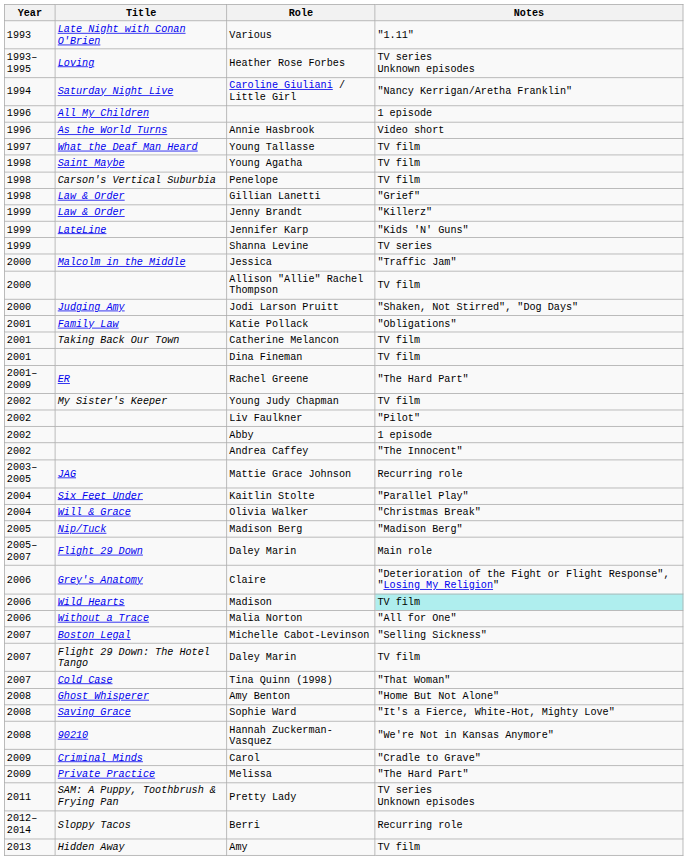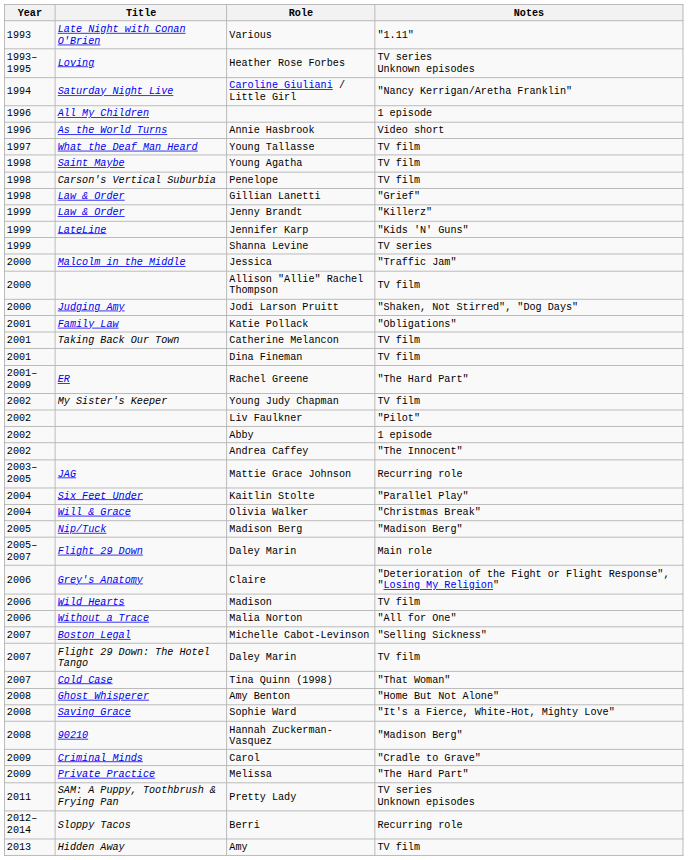 <table class="wikitable sortable">
 <tr>
 <th>Year</th>
 <th>Title</th>
 <th>Role</th>
 <th class="unsortable">Notes</th>
 </tr>
 <tr>
 <td>1993</td>
 <td><em><a href='#'>Late Night with Conan O'Brien</a></em></td>
 <td>Various</td>
 <td>"1.11"</td>
 </tr>
 <tr>
 <td>1993–1995</td>
 <td><em><a href='#'>Loving</a></em></td>
 <td>Heather Rose Forbes</td>
 <td>TV series<br>Unknown episodes</td>
 </tr>
 <tr>
 <td>1994</td>
 <td><em><a href='#'>Saturday Night Live</a></em></td>
 <td><a href='#'>Caroline Giuliani</a> / Little Girl</td>
 <td>"Nancy Kerrigan/Aretha Franklin"</td>
 </tr>
 <tr>
 <td>1996</td>
 <td><em><a href='#'>All My Children</a></em></td>
 <td></td>
 <td>1 episode</td>
 </tr>
 <tr>
 <td>1996</td>
 <td><em><a href='#'>As the World Turns</a></em></td>
 <td>Annie Hasbrook</td>
 <td>Video short</td>
 </tr>
 <tr>
 <td>1997</td>
 <td><em><a href='#'>What the Deaf Man Heard</a></em></td>
 <td>Young Tallasse</td>
 <td>TV film</td>
 </tr>
 <tr>
 <td>1998</td>
 <td><em><a href='#'>Saint Maybe</a></em></td>
 <td>Young Agatha</td>
 <td>TV film</td>
 </tr>
 <tr>
 <td>1998</td>
 <td><em>Carson's Vertical Suburbia</em></td>
 <td>Penelope</td>
 <td>TV film</td>
 </tr>
 <tr>
 <td>1998</td>
 <td><em><a href='#'>Law & Order</a></em></td>
 <td>Gillian Lanetti</td>
 <td>"Grief"</td>
 </tr>
 <tr>
 <td>1999</td>
 <td><em><a href='#'>Law & Order</a></em></td>
 <td>Jenny Brandt</td>
 <td>"Killerz"</td>
 </tr>
 <tr>
 <td>1999</td>
 <td><em><a href='#'>LateLine</a></em></td>
 <td>Jennifer Karp</td>
 <td>"Kids 'N' Guns"</td>
 </tr>
 <tr>
 <td>1999</td>
 <td><em></em></td>
 <td>Shanna Levine</td>
 <td>TV series</td>
 </tr>
 <tr>
 <td>2000</td>
 <td><em><a href='#'>Malcolm in the Middle</a></em></td>
 <td>Jessica</td>
 <td>"Traffic Jam"</td>
 </tr>
 <tr>
 <td>2000</td>
 <td><em></em></td>
 <td>Allison "Allie" Rachel Thompson</td>
 <td>TV film</td>
 </tr>
 <tr>
 <td>2000</td>
 <td><em><a href='#'>Judging Amy</a></em></td>
 <td>Jodi Larson Pruitt</td>
 <td>"Shaken, Not Stirred", "Dog Days"</td>
 </tr>
 <tr>
 <td>2001</td>
 <td><em><a href='#'>Family Law</a></em></td>
 <td>Katie Pollack</td>
 <td>"Obligations"</td>
 </tr>
 <tr>
 <td>2001</td>
 <td><em>Taking Back Our Town</em></td>
 <td>Catherine Melancon</td>
 <td>TV film</td>
 </tr>
 <tr>
 <td>2001</td>
 <td><em></em></td>
 <td>Dina Fineman</td>
 <td>TV film</td>
 </tr>
 <tr>
 <td>2001–2009</td>
 <td><em><a href='#'>ER</a></em></td>
 <td>Rachel Greene</td>
 <td>"The Hard Part"</td>
 </tr>
 <tr>
 <td>2002</td>
 <td><em>My Sister's Keeper</em></td>
 <td>Young Judy Chapman</td>
 <td>TV film</td>
 </tr>
 <tr>
 <td>2002</td>
 <td><em></em></td>
 <td>Liv Faulkner</td>
 <td>"Pilot"</td>
 </tr>
 <tr>
 <td>2002</td>
 <td><em></em></td>
 <td>Abby</td>
 <td>1 episode</td>
 </tr>
 <tr>
 <td>2002</td>
 <td><em></em></td>
 <td>Andrea Caffey</td>
 <td>"The Innocent"</td>
 </tr>
 <tr>
 <td>2003–2005</td>
 <td><em><a href='#'>JAG</a></em></td>
 <td>Mattie Grace Johnson</td>
 <td>Recurring role</td>
 </tr>
 <tr>
 <td>2004</td>
 <td><em><a href='#'>Six Feet Under</a></em></td>
 <td>Kaitlin Stolte</td>
 <td>"Parallel Play"</td>
 </tr>
 <tr>
 <td>2004</td>
 <td><em><a href='#'>Will & Grace</a></em></td>
 <td>Olivia Walker</td>
 <td>"Christmas Break"</td>
 </tr>
 <tr>
 <td>2005</td>
 <td><em><a href='#'>Nip/Tuck</a></em></td>
 <td>Madison Berg</td>
 <td>"Madison Berg"</td>
 </tr>
 <tr>
 <td>2005–2007</td>
 <td><em><a href='#'>Flight 29 Down</a></em></td>
 <td>Daley Marin</td>
 <td>Main role</td>
 </tr>
 <tr>
 <td>2006</td>
 <td><em><a href='#'>Grey's Anatomy</a></em></td>
 <td>Claire</td>
 <td>"Deterioration of the Fight or Flight Response", "<a href='#'>Losing My Religion</a>"</td>
 </tr>
 <tr>
 <td>2006</td>
 <td><em><a href='#'>Wild Hearts</a></em></td>
 <td>Madison</td>
-<td style="background: paleturquoise;">TV film</td>
+<td>TV film</td>
 </tr>
 <tr>
 <td>2006</td>
 <td><em><a href='#'>Without a Trace</a></em></td>
 <td>Malia Norton</td>
 <td>"All for One"</td>
 </tr>
 <tr>
 <td>2007</td>
 <td><em><a href='#'>Boston Legal</a></em></td>
 <td>Michelle Cabot-Levinson</td>
 <td>"Selling Sickness"</td>
 </tr>
 <tr>
 <td>2007</td>
 <td><em>Flight 29 Down: The Hotel Tango</em></td>
 <td>Daley Marin</td>
 <td>TV film</td>
 </tr>
 <tr>
 <td>2007</td>
 <td><em><a href='#'>Cold Case</a></em></td>
 <td>Tina Quinn (1998)</td>
 <td>"That Woman"</td>
 </tr>
 <tr>
 <td>2008</td>
 <td><em><a href='#'>Ghost Whisperer</a></em></td>
 <td>Amy Benton</td>
 <td>"Home But Not Alone"</td>
 </tr>
 <tr>
 <td>2008</td>
 <td><em><a href='#'>Saving Grace</a></em></td>
 <td>Sophie Ward</td>
 <td>"It's a Fierce, White-Hot, Mighty Love"</td>
 </tr>
 <tr>
 <td>2008</td>
 <td><em><a href='#'>90210</a></em></td>
 <td>Hannah Zuckerman-Vasquez</td>
-<td>"We're Not in Kansas Anymore"</td>
+<td>"Madison Berg"</td>
 </tr>
 <tr>
 <td>2009</td>
 <td><em><a href='#'>Criminal Minds</a></em></td>
 <td>Carol</td>
 <td>"Cradle to Grave"</td>
 </tr>
 <tr>
 <td>2009</td>
 <td><em><a href='#'>Private Practice</a></em></td>
 <td>Melissa</td>
 <td>"The Hard Part"</td>
 </tr>
 <tr>
 <td>2011</td>
 <td><em>SAM: A Puppy, Toothbrush & Frying Pan</em></td>
 <td>Pretty Lady</td>
 <td>TV series<br>Unknown episodes</td>
 </tr>
 <tr>
 <td>2012–2014</td>
 <td><em>Sloppy Tacos</em></td>
 <td>Berri</td>
 <td>Recurring role</td>
 </tr>
 <tr>
 <td>2013</td>
 <td><em>Hidden Away</em></td>
 <td>Amy</td>
 <td>TV film</td>
 </tr>
 </table>
